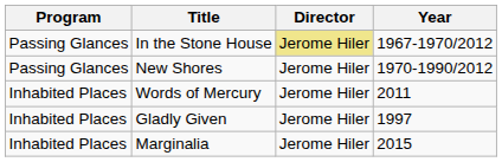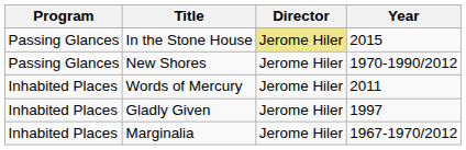 <table class="wikitable">
 <tr>
 <th>Program</th>
 <th>Title</th>
 <th>Director</th>
 <th>Year</th>
 </tr>
 <tr>
 <td>Passing  Glances</td>
 <td>In the Stone House</td>
 <td style="background: khaki;">Jerome Hiler</td>
-<td>1967-1970/2012</td>
+<td>2015</td>
 </tr>
 <tr>
 <td>Passing Glances</td>
 <td>New Shores</td>
 <td>Jerome Hiler</td>
 <td>1970-1990/2012</td>
 </tr>
 <tr>
 <td>Inhabited Places</td>
 <td>Words of Mercury</td>
 <td>Jerome Hiler</td>
 <td>2011</td>
 </tr>
 <tr>
 <td>Inhabited Places</td>
 <td>Gladly Given</td>
 <td>Jerome Hiler</td>
 <td>1997</td>
 </tr>
 <tr>
 <td>Inhabited Places</td>
 <td>Marginalia</td>
 <td>Jerome Hiler</td>
-<td>2015</td>
+<td>1967-1970/2012</td>
 </tr>
 </table>
